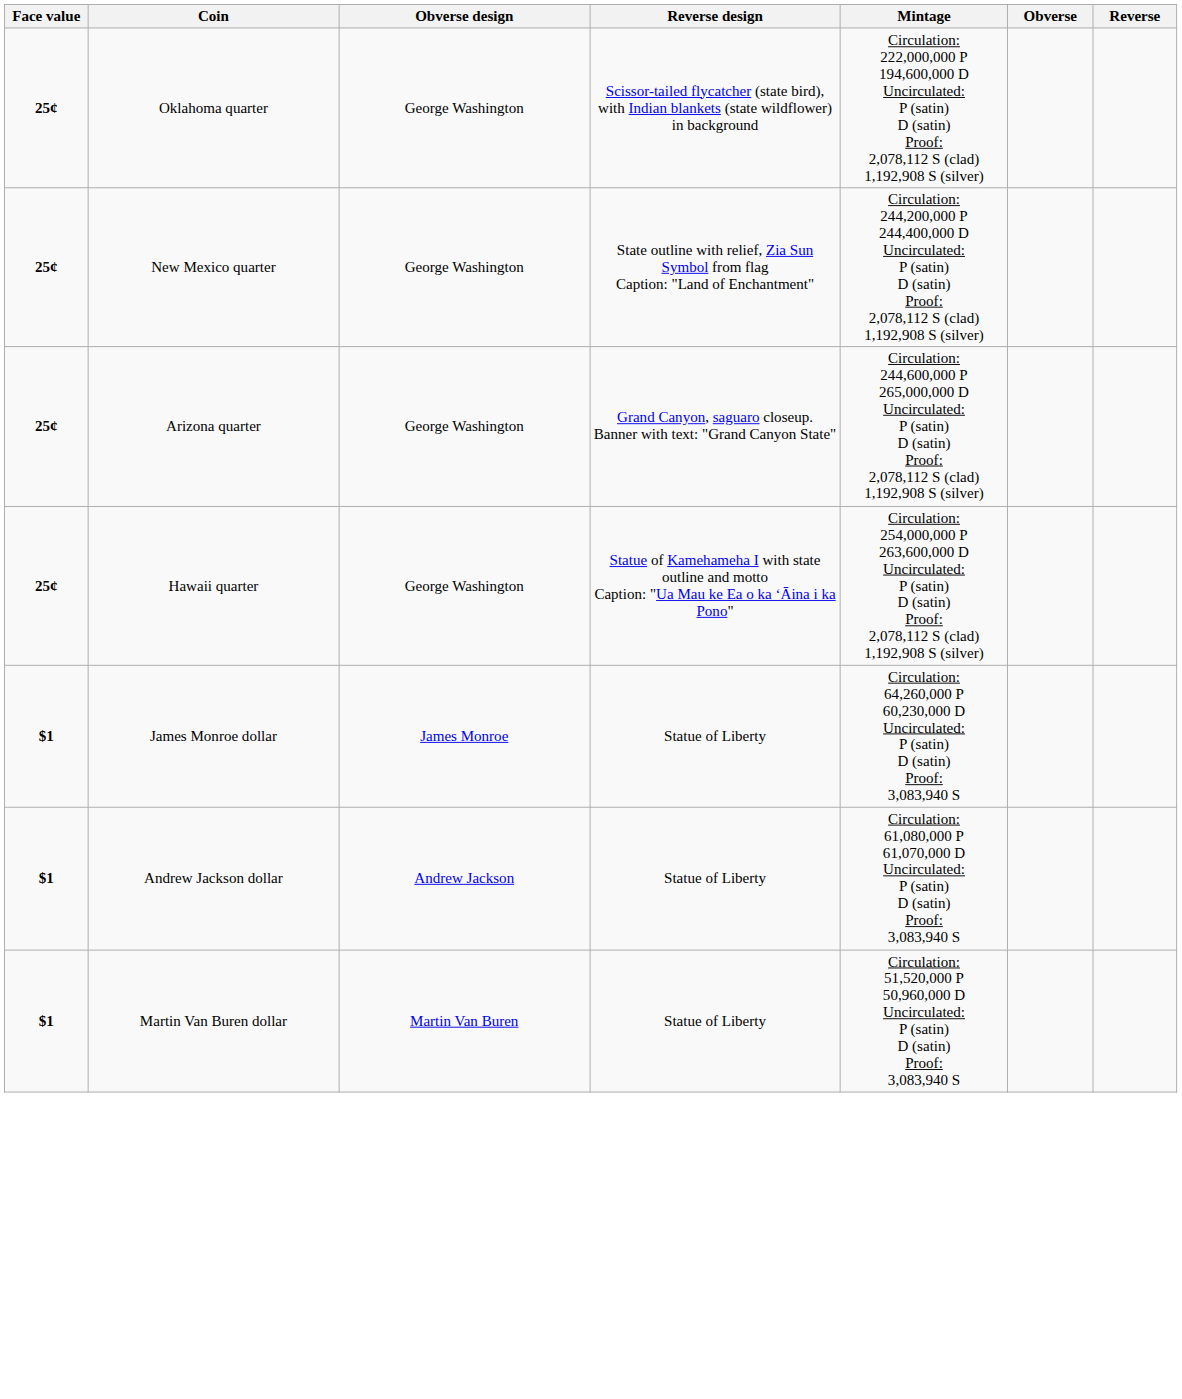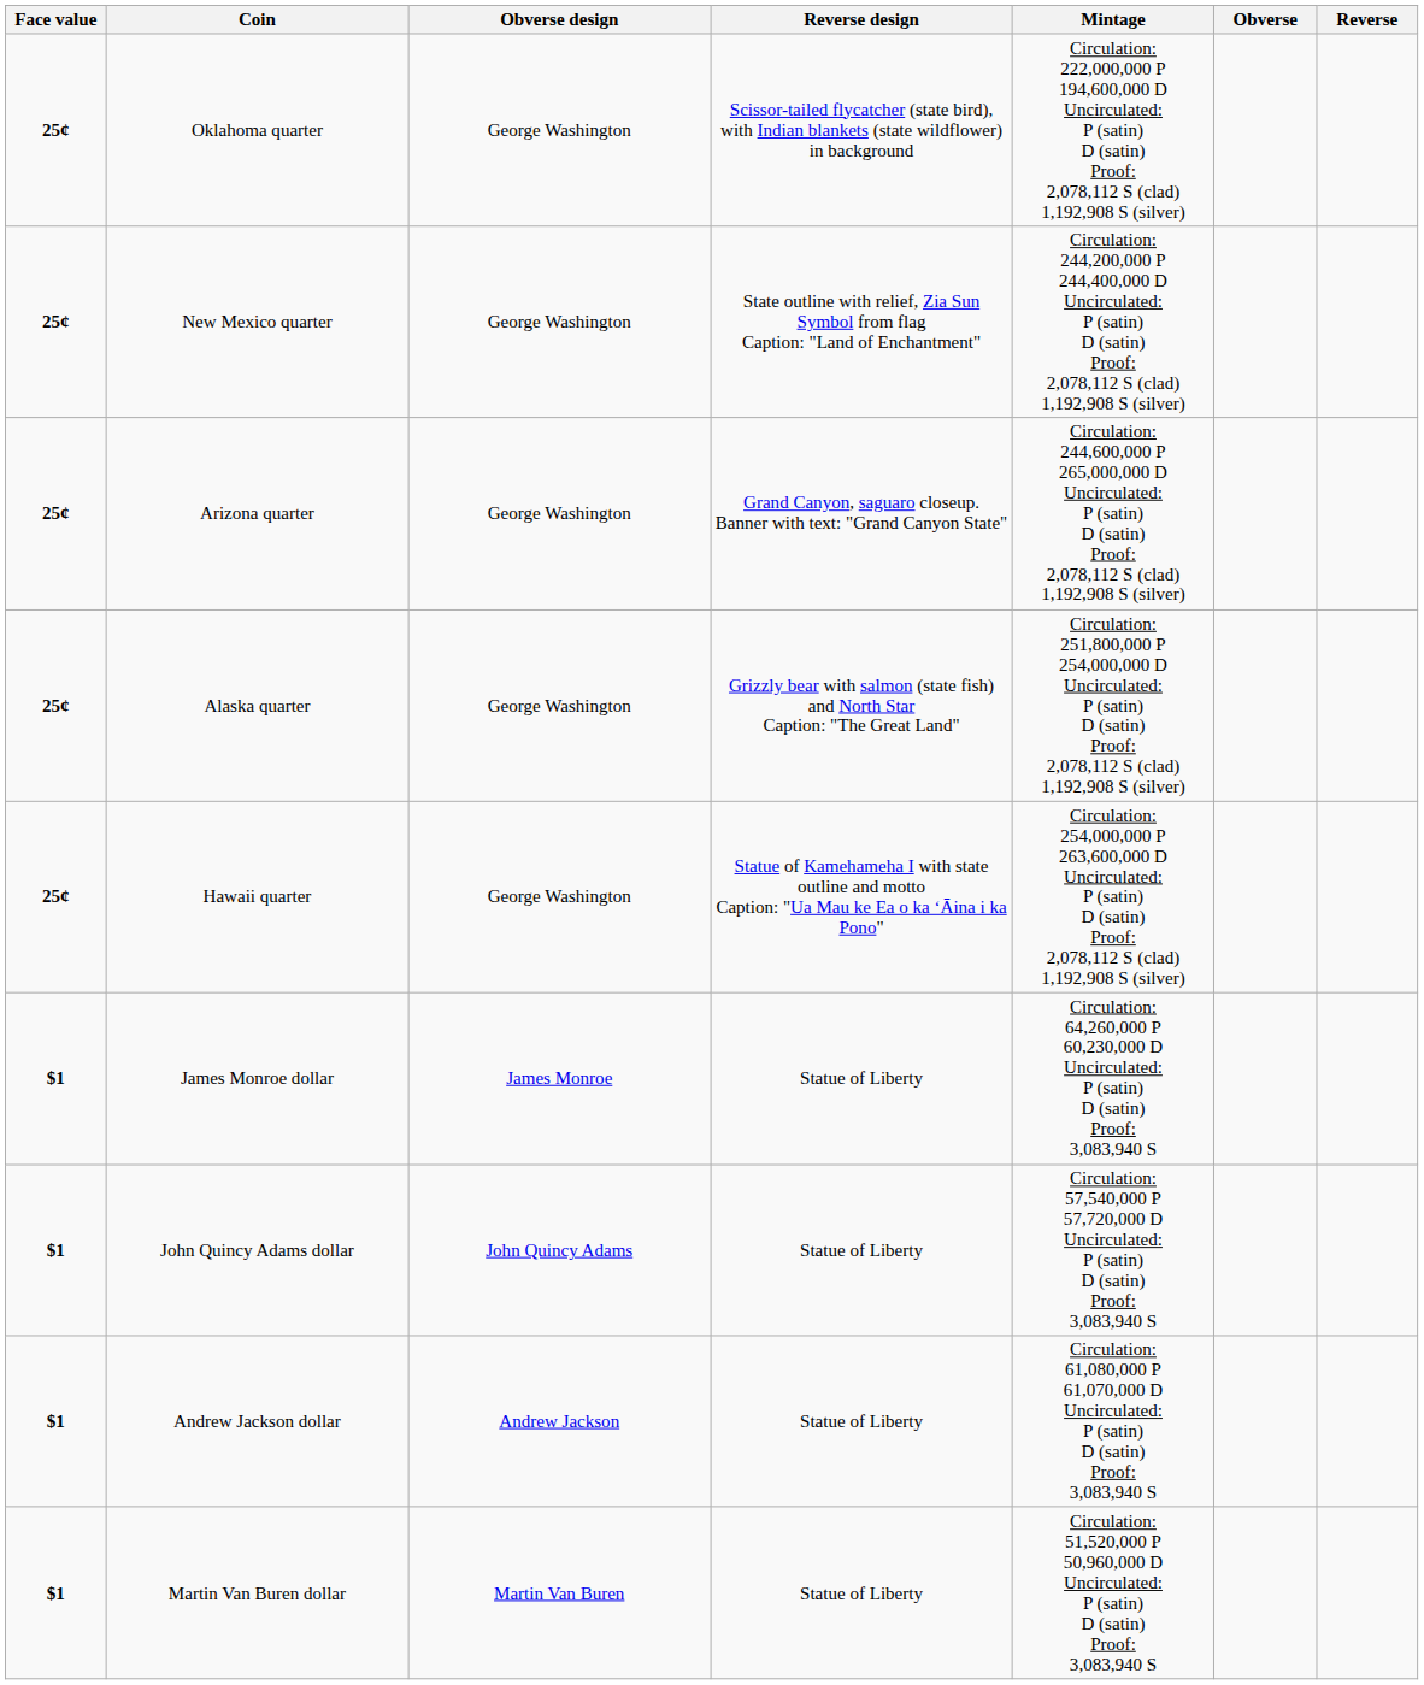 <table class="wikitable">
 <tr>
 <th width="5%">Face value</th>
 <th width="15%">Coin</th>
 <th width="15%">Obverse design</th>
 <th width="15%">Reverse design</th>
 <th width="10%">Mintage</th>
 <th width="5%">Obverse</th>
 <th width="5%">Reverse</th>
 </tr>
 <tr>
 <td align="center"><strong>25¢</strong></td>
 <td align="center">Oklahoma quarter</td>
 <td align="center">George Washington</td>
 <td align="center"><a href='#'>Scissor-tailed flycatcher</a> (state bird), with <a href='#'>Indian blankets</a> (state wildflower) in background</td>
 <td align="center"><u>Circulation:</u><br>222,000,000 P<br>194,600,000 D<br><u>Uncirculated:</u><br> P (satin)<br> D (satin)<br><u>Proof:</u><br>2,078,112 S (clad)<br>1,192,908 S (silver)</td>
 <td></td>
 <td></td>
 </tr>
 <tr>
 <td align="center"><strong>25¢</strong></td>
 <td align="center">New Mexico quarter</td>
 <td align="center">George Washington</td>
 <td align="center">State outline with relief, <a href='#'>Zia Sun Symbol</a> from flag<br>Caption: "Land of Enchantment"</td>
 <td align="center"><u>Circulation:</u><br>244,200,000 P<br>244,400,000 D<br><u>Uncirculated:</u><br> P (satin)<br> D (satin)<br><u>Proof:</u><br>2,078,112 S (clad)<br>1,192,908 S (silver)</td>
 <td></td>
 <td></td>
 </tr>
 <tr>
 <td align="center"><strong>25¢</strong></td>
 <td align="center">Arizona quarter</td>
 <td align="center">George Washington</td>
 <td align="center"><a href='#'>Grand Canyon</a>, <a href='#'>saguaro</a> closeup.<br>Banner with text: "Grand Canyon State"</td>
 <td align="center"><u>Circulation:</u><br>244,600,000 P<br>265,000,000 D<br><u>Uncirculated:</u><br> P (satin)<br> D (satin)<br><u>Proof:</u><br>2,078,112 S (clad)<br>1,192,908 S (silver)</td>
 <td></td>
 <td></td>
 </tr>
 <tr>
 <td align="center"><strong>25¢</strong></td>
+<td align="center">Alaska quarter</td>
+<td align="center">George Washington</td>
+<td align="center"><a href='#'>Grizzly bear</a> with <a href='#'>salmon</a> (state fish) and <a href='#'>North Star</a><br>Caption: "The Great Land"</td>
+<td align="center"><u>Circulation:</u><br>251,800,000 P<br>254,000,000 D<br><u>Uncirculated:</u><br> P (satin)<br> D (satin)<br><u>Proof:</u><br>2,078,112 S (clad)<br>1,192,908 S (silver)</td>
+<td></td>
+<td></td>
+</tr>
+<tr>
+<td align="center"><strong>25¢</strong></td>
 <td align="center">Hawaii quarter</td>
 <td align="center">George Washington</td>
 <td align="center"><a href='#'>Statue</a> of <a href='#'>Kamehameha I</a> with state outline and motto<br>Caption: "<a href='#'>Ua Mau ke Ea o ka ʻĀina i ka Pono</a>"</td>
 <td align="center"><u>Circulation:</u><br>254,000,000 P<br>263,600,000 D<br><u>Uncirculated:</u><br> P (satin)<br> D (satin)<br><u>Proof:</u><br>2,078,112 S (clad)<br>1,192,908 S (silver)</td>
 <td></td>
 <td></td>
 </tr>
 <tr>
 <td align="center"><strong>$1</strong></td>
 <td align="center">James Monroe dollar</td>
 <td align="center"><a href='#'>James Monroe</a></td>
 <td align="center">Statue of Liberty</td>
 <td align="center"><u>Circulation:</u><br>64,260,000 P<br>60,230,000 D<br><u>Uncirculated:</u><br> P (satin)<br> D (satin)<br><u>Proof:</u><br>3,083,940 S</td>
+<td></td>
+<td></td>
+</tr>
+<tr>
+<td align="center"><strong>$1</strong></td>
+<td align="center">John Quincy Adams dollar</td>
+<td align="center"><a href='#'>John Quincy Adams</a></td>
+<td align="center">Statue of Liberty</td>
+<td align="center"><u>Circulation:</u><br>57,540,000 P<br>57,720,000 D<br><u>Uncirculated:</u><br> P (satin)<br> D (satin)<br><u>Proof:</u><br>3,083,940 S</td>
 <td></td>
 <td></td>
 </tr>
 <tr>
 <td align="center"><strong>$1</strong></td>
 <td align="center">Andrew Jackson dollar</td>
 <td align="center"><a href='#'>Andrew Jackson</a></td>
 <td align="center">Statue of Liberty</td>
 <td align="center"><u>Circulation:</u><br>61,080,000 P<br>61,070,000 D<br><u>Uncirculated:</u><br> P (satin)<br> D (satin)<br><u>Proof:</u><br>3,083,940 S</td>
 <td></td>
 <td></td>
 </tr>
 <tr>
 <td align="center"><strong>$1</strong></td>
 <td align="center">Martin Van Buren dollar</td>
 <td align="center"><a href='#'>Martin Van Buren</a></td>
 <td align="center">Statue of Liberty</td>
 <td align="center"><u>Circulation:</u><br>51,520,000 P<br>50,960,000 D<br><u>Uncirculated:</u><br> P (satin)<br> D (satin)<br><u>Proof:</u><br>3,083,940 S</td>
 <td></td>
 <td></td>
 </tr>
 </table>
